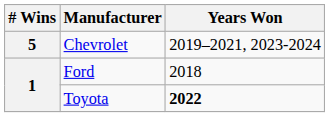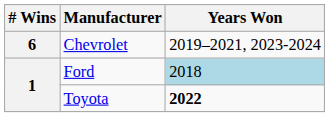 <table class="wikitable" style="font-size: 95%;">
 <tr>
 <th># Wins</th>
 <th>Manufacturer</th>
 <th>Years Won</th>
 </tr>
 <tr>
-<th>5</th>
+<th>6</th>
 <td><a href='#'>Chevrolet</a></td>
 <td>2019–2021, 2023-2024</td>
 </tr>
 <tr>
 <th rowspan="2">1</th>
 <td><a href='#'>Ford</a></td>
-<td>2018</td>
+<td style="background: lightblue;">2018</td>
 </tr>
 <tr>
 <td><a href='#'>Toyota</a></td>
 <td><strong>2022</strong></td>
 </tr>
 <tr>
 </tr>
 </table>
